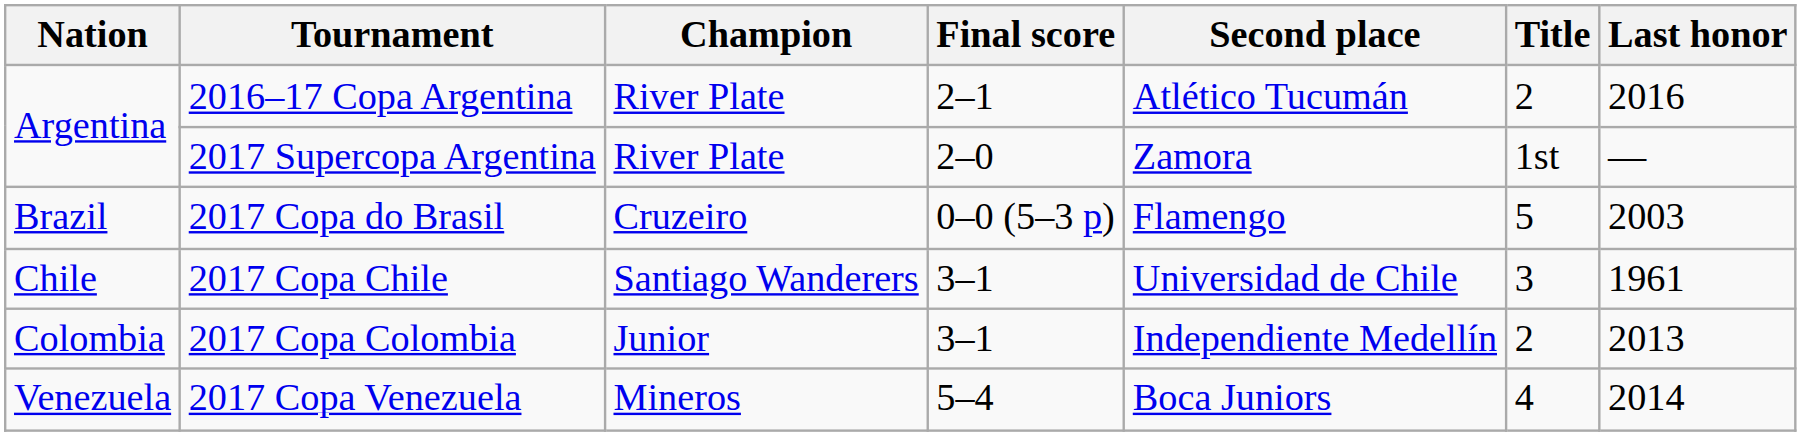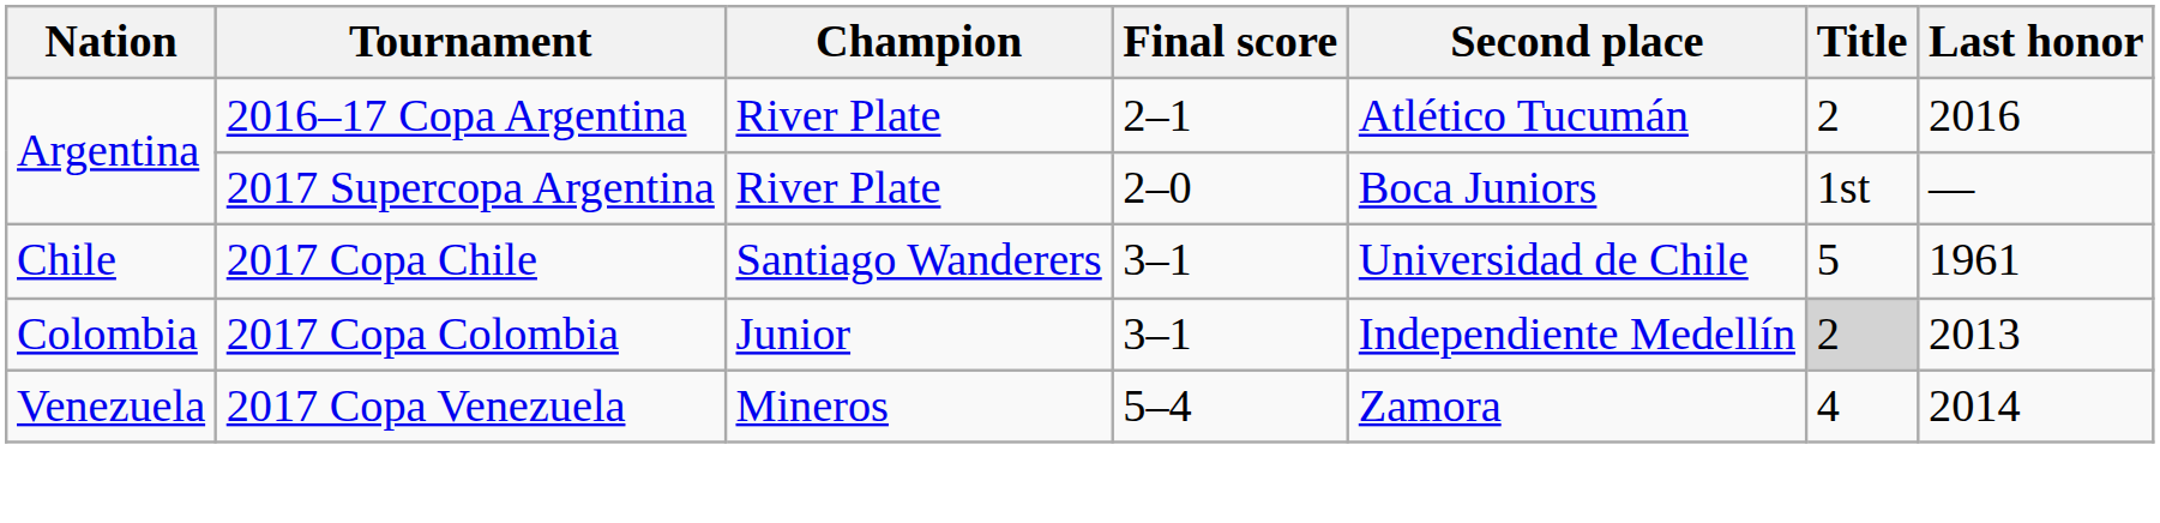 <table class="wikitable sortable">
 <tr>
 <th>Nation</th>
 <th>Tournament</th>
 <th>Champion</th>
 <th>Final score</th>
 <th>Second place</th>
 <th data-sort-type="number">Title</th>
 <th>Last honor</th>
 </tr>
 <tr>
 <td rowspan="2"> <a href='#'>Argentina</a></td>
 <td><a href='#'>2016–17 Copa Argentina</a></td>
 <td><a href='#'>River Plate</a></td>
 <td>2–1</td>
 <td><a href='#'>Atlético Tucumán</a></td>
 <td>2</td>
 <td>2016</td>
 </tr>
 <tr>
 <td><a href='#'>2017 Supercopa Argentina</a></td>
 <td><a href='#'>River Plate</a></td>
 <td>2–0</td>
-<td><a href='#'>Zamora</a></td>
+<td><a href='#'>Boca Juniors</a></td>
 <td>1st</td>
 <td>—</td>
-</tr>
-<tr>
-<td> <a href='#'>Brazil</a></td>
-<td><a href='#'>2017 Copa do Brasil</a></td>
-<td><a href='#'>Cruzeiro</a></td>
-<td>0–0 (5–3 <a href='#'>p</a>)</td>
-<td><a href='#'>Flamengo</a></td>
-<td>5</td>
-<td>2003</td>
 </tr>
 <tr>
 <td> <a href='#'>Chile</a></td>
 <td><a href='#'>2017 Copa Chile</a></td>
 <td><a href='#'>Santiago Wanderers</a></td>
 <td>3–1</td>
 <td><a href='#'>Universidad de Chile</a></td>
-<td>3</td>
+<td>5</td>
 <td>1961</td>
 </tr>
 <tr>
 <td> <a href='#'>Colombia</a></td>
 <td><a href='#'>2017 Copa Colombia</a></td>
 <td><a href='#'>Junior</a></td>
 <td>3–1</td>
 <td><a href='#'>Independiente Medellín</a></td>
-<td>2</td>
+<td style="background: lightgrey;">2</td>
 <td>2013</td>
 </tr>
 <tr>
 <td> <a href='#'>Venezuela</a></td>
 <td><a href='#'>2017 Copa Venezuela</a></td>
 <td><a href='#'>Mineros</a></td>
 <td>5–4</td>
-<td><a href='#'>Boca Juniors</a></td>
+<td><a href='#'>Zamora</a></td>
 <td>4</td>
 <td>2014</td>
 </tr>
 </table>
